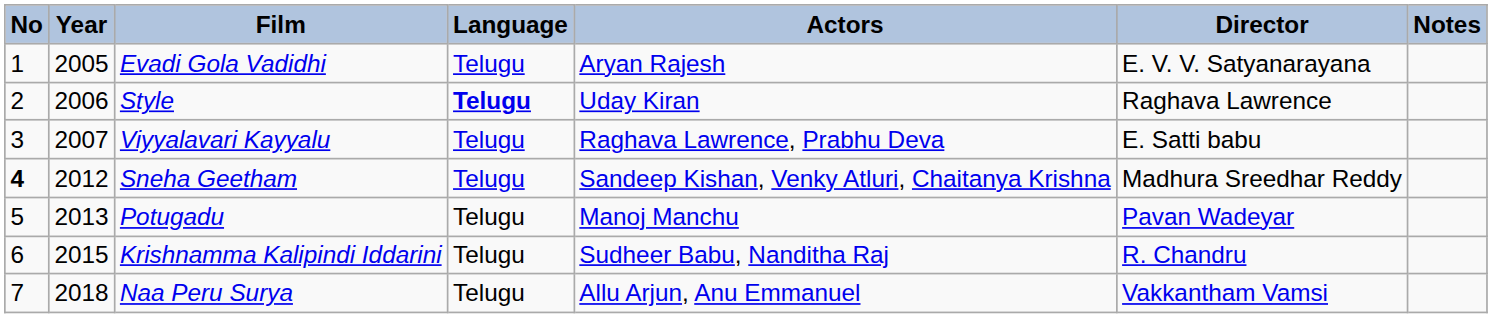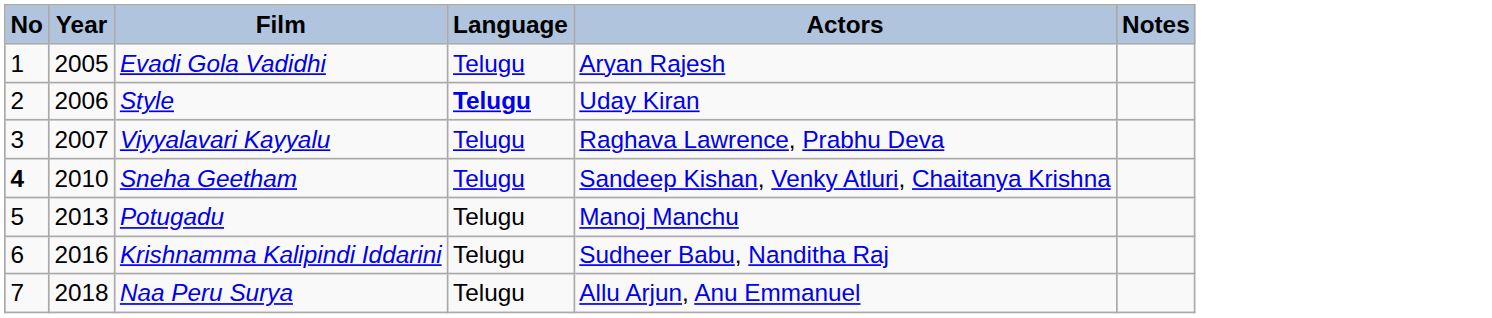 <table class="wikitable" style="font-size:90%">
 <tr style="text-align:center;">
 <th style="text-align:center; background:#b0c4de;">No</th>
 <th style="text-align:center; background:#b0c4de;">Year</th>
 <th style="text-align:center; background:#b0c4de;">Film</th>
 <th style="text-align:center; background:#b0c4de;">Language</th>
 <th style="text-align:center; background:#b0c4de;">Actors</th>
-<th style="text-align:center; background:#b0c4de;">Director</th>
 <th style="text-align:center; background:#b0c4de;">Notes</th>
 </tr>
 <tr>
 <td>1</td>
 <td>2005</td>
 <td><em><a href='#'>Evadi Gola Vadidhi</a></em></td>
 <td><a href='#'>Telugu</a></td>
 <td><a href='#'>Aryan Rajesh</a></td>
-<td>E. V. V. Satyanarayana</td>
 <td></td>
 </tr>
 <tr>
 <td>2</td>
 <td>2006</td>
 <td><em><a href='#'>Style</a></em></td>
 <td><strong><a href='#'>Telugu</a></strong></td>
 <td><a href='#'>Uday Kiran</a></td>
-<td>Raghava Lawrence</td>
 <td></td>
 </tr>
 <tr>
 <td>3</td>
 <td>2007</td>
 <td><em><a href='#'>Viyyalavari Kayyalu</a></em></td>
 <td><a href='#'>Telugu</a></td>
 <td><a href='#'>Raghava Lawrence</a>, <a href='#'>Prabhu Deva</a></td>
-<td>E. Satti babu</td>
 <td></td>
 </tr>
 <tr>
 <td><strong>4</strong></td>
-<td>2012</td>
+<td>2010</td>
 <td><em><a href='#'>Sneha Geetham</a></em></td>
 <td><a href='#'>Telugu</a></td>
 <td><a href='#'>Sandeep Kishan</a>, <a href='#'>Venky Atluri</a>, <a href='#'>Chaitanya Krishna</a></td>
-<td>Madhura Sreedhar Reddy</td>
 <td></td>
 </tr>
 <tr>
 <td>5</td>
 <td>2013</td>
 <td><em><a href='#'>Potugadu</a></em></td>
 <td>Telugu</td>
 <td><a href='#'>Manoj Manchu</a></td>
-<td><a href='#'>Pavan Wadeyar</a></td>
 <td></td>
 </tr>
 <tr>
 <td>6</td>
-<td>2015</td>
+<td>2016</td>
 <td><em><a href='#'>Krishnamma Kalipindi Iddarini</a></em></td>
 <td>Telugu</td>
 <td><a href='#'>Sudheer Babu</a>, <a href='#'>Nanditha Raj</a></td>
-<td><a href='#'>R. Chandru</a></td>
 <td></td>
 </tr>
 <tr>
 <td>7</td>
 <td>2018</td>
 <td><em><a href='#'>Naa Peru Surya</a></em></td>
 <td>Telugu</td>
 <td><a href='#'>Allu Arjun</a>, <a href='#'>Anu Emmanuel</a></td>
-<td><a href='#'>Vakkantham Vamsi</a></td>
 <td></td>
 </tr>
 </table>
